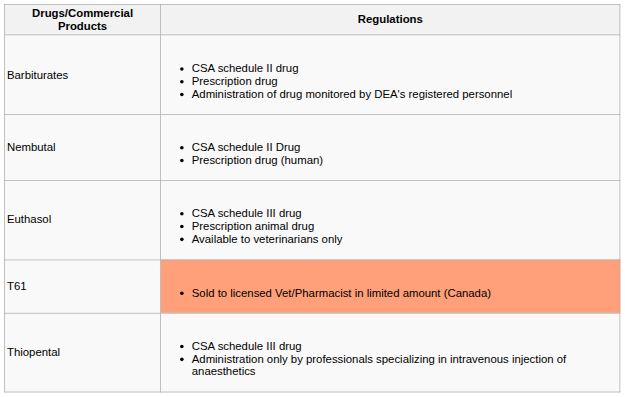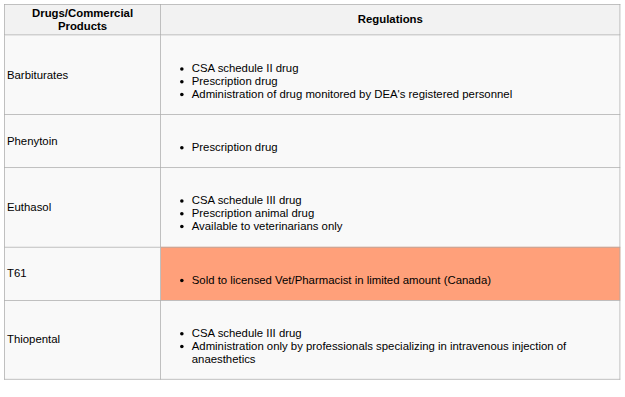 <table class="wikitable">
 <tr>
 <th>Drugs/Commercial Products</th>
 <th>Regulations</th>
 </tr>
 <tr>
 <td>Barbiturates</td>
 <td><br><ul><li>CSA schedule II drug</li><li>Prescription drug</li><li>Administration of drug monitored by DEA's registered personnel</li></ul></td>
 </tr>
 <tr>
-<td>Nembutal</td>
-<td><br><ul><li>CSA schedule II Drug</li><li>Prescription drug (human)</li></ul></td>
+<td>Phenytoin</td>
+<td><br><ul><li>Prescription drug</li></ul></td>
 </tr>
 <tr>
 <td>Euthasol</td>
 <td><br><ul><li>CSA schedule III drug</li><li>Prescription animal drug</li><li>Available to veterinarians only</li></ul></td>
 </tr>
 <tr>
 <td>T61</td>
 <td style="background: lightsalmon;"><br><ul><li>Sold to licensed Vet/Pharmacist in limited amount (Canada)</li></ul></td>
 </tr>
 <tr>
 <td>Thiopental</td>
 <td><br><ul><li>CSA schedule III drug</li><li>Administration only by professionals specializing in intravenous injection of anaesthetics</li></ul></td>
 </tr>
 </table>
